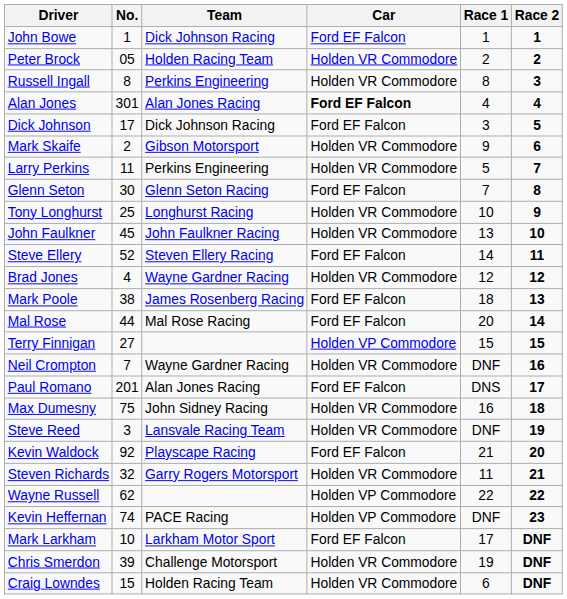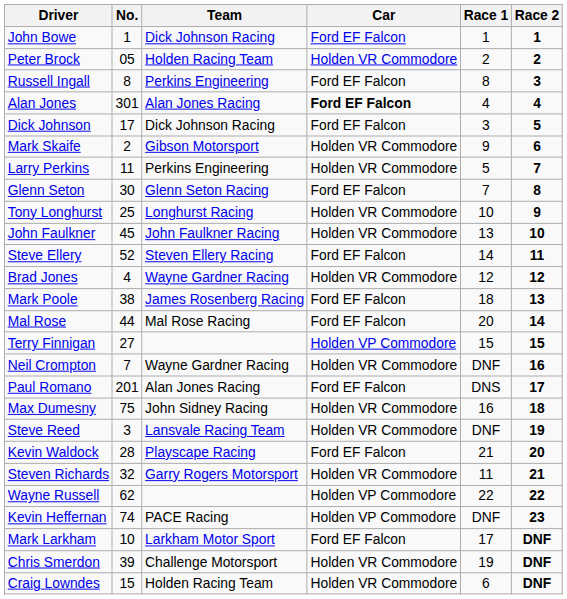 <table class="wikitable" style="font-size: 90%">
 <tr>
 <th>Driver</th>
 <th>No.</th>
 <th>Team</th>
 <th>Car</th>
 <th>Race 1</th>
 <th>Race 2</th>
 </tr>
 <tr>
 <td> <a href='#'>John Bowe</a></td>
 <td align="center">1</td>
 <td><a href='#'>Dick Johnson Racing</a></td>
 <td><a href='#'>Ford EF Falcon</a></td>
 <td align="center">1</td>
 <td align="center"><strong>1</strong></td>
 </tr>
 <tr>
 <td> <a href='#'>Peter Brock</a></td>
 <td align="center">05</td>
 <td><a href='#'>Holden Racing Team</a></td>
 <td><a href='#'>Holden VR Commodore</a></td>
 <td align="center">2</td>
 <td align="center"><strong>2</strong></td>
 </tr>
 <tr>
 <td> <a href='#'>Russell Ingall</a></td>
 <td align="center">8</td>
 <td><a href='#'>Perkins Engineering</a></td>
-<td>Holden VR Commodore</td>
+<td>Ford EF Falcon</td>
 <td align="center">8</td>
 <td align="center"><strong>3</strong></td>
 </tr>
 <tr>
 <td> <a href='#'>Alan Jones</a></td>
 <td align="center">301</td>
 <td><a href='#'>Alan Jones Racing</a></td>
 <td><strong>Ford EF Falcon</strong></td>
 <td align="center">4</td>
 <td align="center"><strong>4</strong></td>
 </tr>
 <tr>
 <td> <a href='#'>Dick Johnson</a></td>
 <td align="center">17</td>
 <td>Dick Johnson Racing</td>
 <td>Ford EF Falcon</td>
 <td align="center">3</td>
 <td align="center"><strong>5</strong></td>
 </tr>
 <tr>
 <td> <a href='#'>Mark Skaife</a></td>
 <td align="center">2</td>
 <td><a href='#'>Gibson Motorsport</a></td>
 <td>Holden VR Commodore</td>
 <td align="center">9</td>
 <td align="center"><strong>6</strong></td>
 </tr>
 <tr>
 <td> <a href='#'>Larry Perkins</a></td>
 <td align="center">11</td>
 <td>Perkins Engineering</td>
 <td>Holden VR Commodore</td>
 <td align="center">5</td>
 <td align="center"><strong>7</strong></td>
 </tr>
 <tr>
 <td> <a href='#'>Glenn Seton</a></td>
 <td align="center">30</td>
 <td><a href='#'>Glenn Seton Racing</a></td>
 <td>Ford EF Falcon</td>
 <td align="center">7</td>
 <td align="center"><strong>8</strong></td>
 </tr>
 <tr>
 <td> <a href='#'>Tony Longhurst</a></td>
 <td align="center">25</td>
 <td><a href='#'>Longhurst Racing</a></td>
 <td>Holden VR Commodore</td>
 <td align="center">10</td>
 <td align="center"><strong>9</strong></td>
 </tr>
 <tr>
 <td> <a href='#'>John Faulkner</a></td>
 <td align="center">45</td>
 <td><a href='#'>John Faulkner Racing</a></td>
 <td>Holden VR Commodore</td>
 <td align="center">13</td>
 <td align="center"><strong>10</strong></td>
 </tr>
 <tr>
 <td> <a href='#'>Steve Ellery</a></td>
 <td align="center">52</td>
 <td><a href='#'>Steven Ellery Racing</a></td>
 <td>Ford EF Falcon</td>
 <td align="center">14</td>
 <td align="center"><strong>11</strong></td>
 </tr>
 <tr>
 <td> <a href='#'>Brad Jones</a></td>
 <td align="center">4</td>
 <td><a href='#'>Wayne Gardner Racing</a></td>
 <td>Holden VR Commodore</td>
 <td align="center">12</td>
 <td align="center"><strong>12</strong></td>
 </tr>
 <tr>
 <td> <a href='#'>Mark Poole</a></td>
 <td align="center">38</td>
 <td><a href='#'>James Rosenberg Racing</a></td>
 <td>Ford EF Falcon</td>
 <td align="center">18</td>
 <td align="center"><strong>13</strong></td>
 </tr>
 <tr>
 <td> <a href='#'>Mal Rose</a></td>
 <td align="center">44</td>
 <td>Mal Rose Racing</td>
 <td>Ford EF Falcon</td>
 <td align="center">20</td>
 <td align="center"><strong>14</strong></td>
 </tr>
 <tr>
 <td> <a href='#'>Terry Finnigan</a></td>
 <td align="center">27</td>
 <td></td>
 <td><a href='#'>Holden VP Commodore</a></td>
 <td align="center">15</td>
 <td align="center"><strong>15</strong></td>
 </tr>
 <tr>
 <td> <a href='#'>Neil Crompton</a></td>
 <td align="center">7</td>
 <td>Wayne Gardner Racing</td>
 <td>Holden VR Commodore</td>
 <td align="center">DNF</td>
 <td align="center"><strong>16</strong></td>
 </tr>
 <tr>
 <td> <a href='#'>Paul Romano</a></td>
 <td align="center">201</td>
 <td>Alan Jones Racing</td>
 <td>Ford EF Falcon</td>
 <td align="center">DNS</td>
 <td align="center"><strong>17</strong></td>
 </tr>
 <tr>
 <td> <a href='#'>Max Dumesny</a></td>
 <td align="center">75</td>
 <td>John Sidney Racing</td>
 <td>Holden VR Commodore</td>
 <td align="center">16</td>
 <td align="center"><strong>18</strong></td>
 </tr>
 <tr>
 <td> <a href='#'>Steve Reed</a></td>
 <td align="center">3</td>
 <td><a href='#'>Lansvale Racing Team</a></td>
 <td>Holden VR Commodore</td>
 <td align="center">DNF</td>
 <td align="center"><strong>19</strong></td>
 </tr>
 <tr>
 <td> <a href='#'>Kevin Waldock</a></td>
-<td align="center">92</td>
+<td align="center">28</td>
 <td><a href='#'>Playscape Racing</a></td>
 <td>Ford EF Falcon</td>
 <td align="center">21</td>
 <td align="center"><strong>20</strong></td>
 </tr>
 <tr>
 <td> <a href='#'>Steven Richards</a></td>
 <td align="center">32</td>
 <td><a href='#'>Garry Rogers Motorsport</a></td>
 <td>Holden VR Commodore</td>
 <td align="center">11</td>
 <td align="center"><strong>21</strong></td>
 </tr>
 <tr>
 <td> <a href='#'>Wayne Russell</a></td>
 <td align="center">62</td>
 <td></td>
 <td>Holden VP Commodore</td>
 <td align="center">22</td>
 <td align="center"><strong>22</strong></td>
 </tr>
 <tr>
 <td> <a href='#'>Kevin Heffernan</a></td>
 <td align="center">74</td>
 <td>PACE Racing</td>
 <td>Holden VP Commodore</td>
 <td align="center">DNF</td>
 <td align="center"><strong>23</strong></td>
 </tr>
 <tr>
 <td> <a href='#'>Mark Larkham</a></td>
 <td align="center">10</td>
 <td><a href='#'>Larkham Motor Sport</a></td>
 <td>Ford EF Falcon</td>
 <td align="center">17</td>
 <td align="center"><strong>DNF</strong></td>
 </tr>
 <tr>
 <td> <a href='#'>Chris Smerdon</a></td>
 <td align="center">39</td>
 <td>Challenge Motorsport</td>
 <td>Holden VR Commodore</td>
 <td align="center">19</td>
 <td align="center"><strong>DNF</strong></td>
 </tr>
 <tr>
 <td> <a href='#'>Craig Lowndes</a></td>
 <td align="center">15</td>
 <td>Holden Racing Team</td>
 <td>Holden VR Commodore</td>
 <td align="center">6</td>
 <td align="center"><strong>DNF</strong></td>
 </tr>
 </table>
